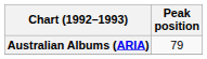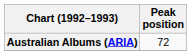 <table class="wikitable sortable plainrowheaders" style="text-align:center">
 <tr>
 <th scope="col">Chart (1992–1993)</th>
 <th scope="col">Peak<br>position</th>
 </tr>
 <tr>
 <th scope="row">Australian Albums (<a href='#'>ARIA</a>)</th>
-<td>79</td>
+<td>72</td>
 </tr>
 <tr>
 </tr>
 </table>
